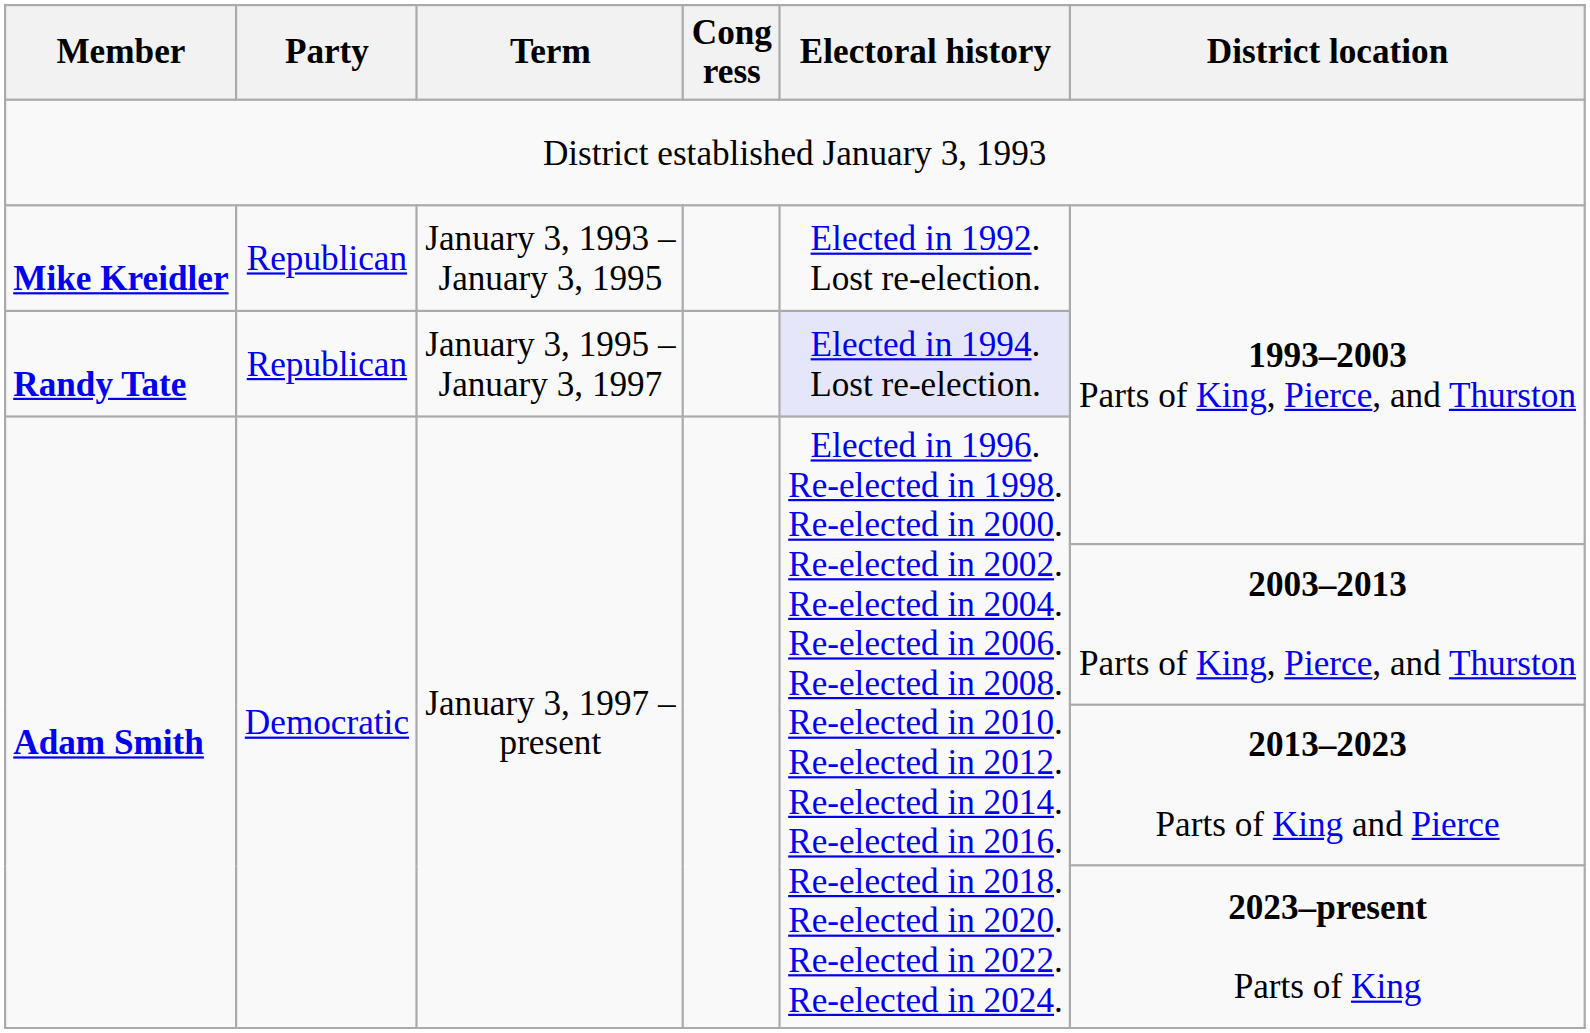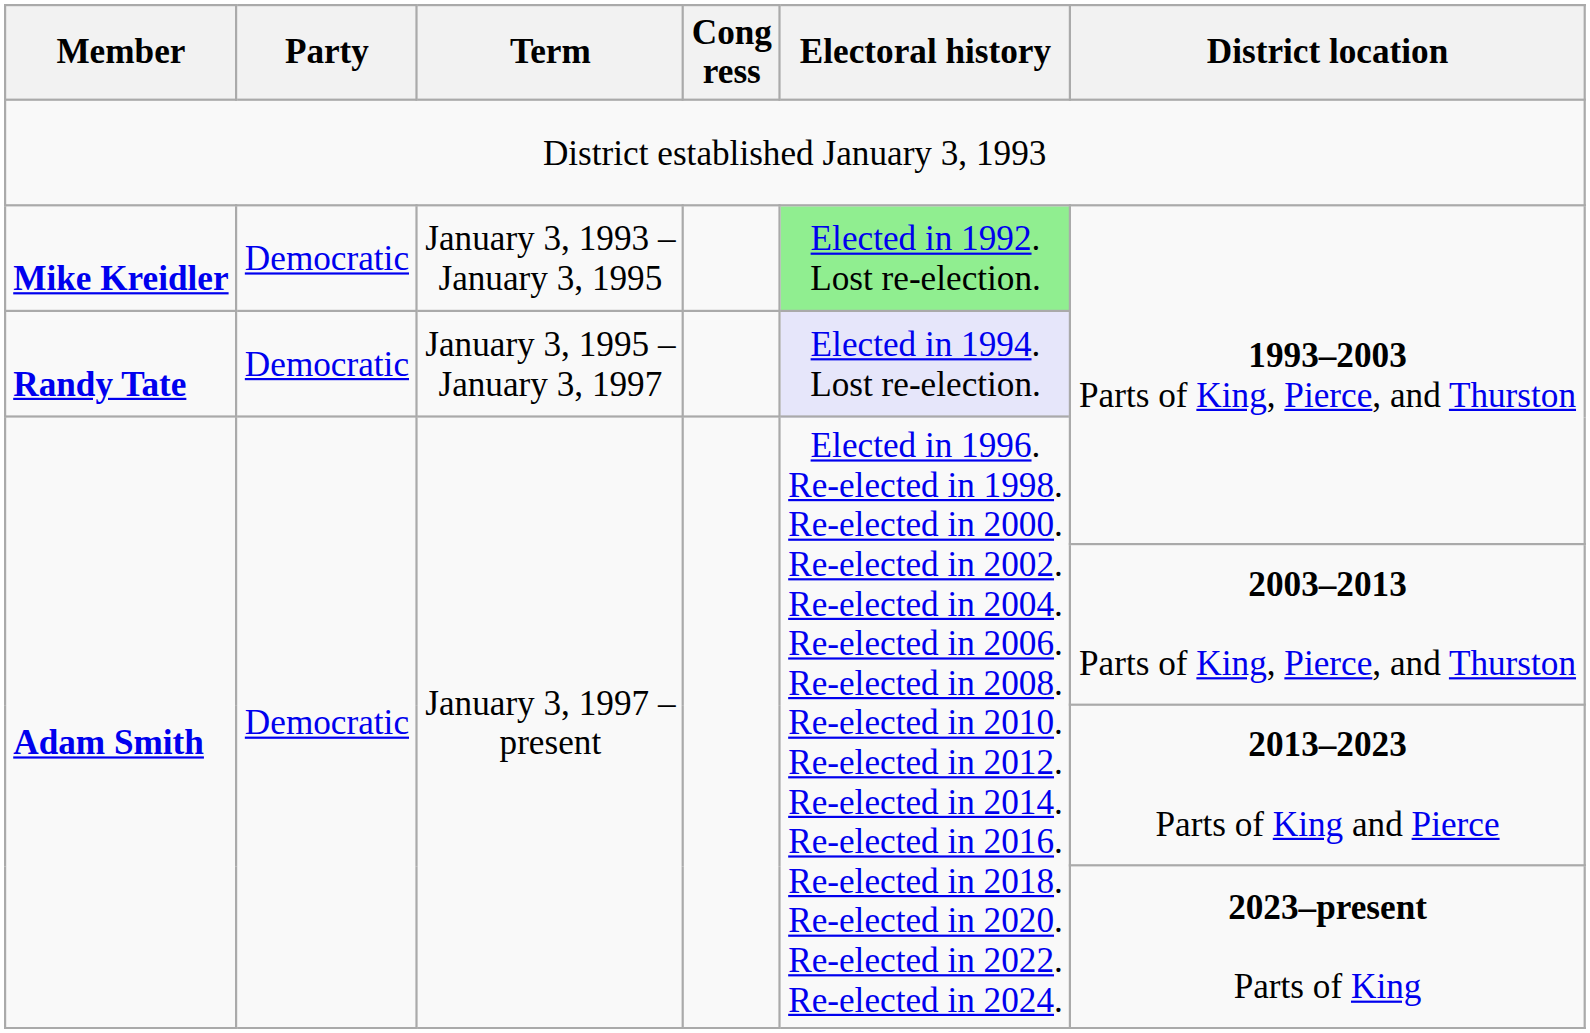 <table class=wikitable style="text-align:center">
 <tr>
 <th>Member<br></th>
 <th>Party</th>
 <th>Term</th>
 <th>Cong<br>ress</th>
 <th>Electoral history</th>
 <th> District location</th>
 </tr>
 <tr style="height:3em">
 <td colspan=6>District established January 3, 1993</td>
 </tr>
 <tr style="height:3em">
 <td align=left><br><strong><a href='#'>Mike Kreidler</a></strong><br></td>
-<td><a href='#'>Republican</a></td>
+<td><a href='#'>Democratic</a></td>
 <td nowrap>January 3, 1993 –<br>January 3, 1995</td>
 <td></td>
-<td><a href='#'>Elected in 1992</a>.<br>Lost re-election.</td>
+<td style="background: lightgreen;"><a href='#'>Elected in 1992</a>.<br>Lost re-election.</td>
 <td rowspan=3><strong>1993–2003</strong><br>Parts of <a href='#'>King</a>, <a href='#'>Pierce</a>, and <a href='#'>Thurston</a></td>
 </tr>
 <tr style="height:3em">
 <td align=left><br><strong><a href='#'>Randy Tate</a></strong><br></td>
-<td><a href='#'>Republican</a></td>
+<td><a href='#'>Democratic</a></td>
 <td nowrap>January 3, 1995 –<br>January 3, 1997</td>
 <td></td>
 <td style="background: lavender;"><a href='#'>Elected in 1994</a>.<br>Lost re-election.</td>
 </tr>
 <tr style="height:3em">
 <td rowspan=4 align=left><br><strong><a href='#'>Adam Smith</a></strong><br></td>
 <td rowspan=4 ><a href='#'>Democratic</a></td>
 <td rowspan=4 nowrap>January 3, 1997 –<br>present</td>
 <td rowspan=4></td>
 <td rowspan=4><a href='#'>Elected in 1996</a>.<br><a href='#'>Re-elected in 1998</a>.<br><a href='#'>Re-elected in 2000</a>.<br><a href='#'>Re-elected in 2002</a>.<br><a href='#'>Re-elected in 2004</a>.<br><a href='#'>Re-elected in 2006</a>.<br><a href='#'>Re-elected in 2008</a>.<br><a href='#'>Re-elected in 2010</a>.<br><a href='#'>Re-elected in 2012</a>.<br><a href='#'>Re-elected in 2014</a>.<br><a href='#'>Re-elected in 2016</a>.<br><a href='#'>Re-elected in 2018</a>.<br><a href='#'>Re-elected in 2020</a>.<br><a href='#'>Re-elected in 2022</a>.<br><a href='#'>Re-elected in 2024</a>.</td>
 </tr>
 <tr style="height:3em">
 <td><strong>2003–2013</strong><br><br>Parts of <a href='#'>King</a>, <a href='#'>Pierce</a>, and <a href='#'>Thurston</a></td>
 </tr>
 <tr style="height:3em">
 <td><strong>2013–2023</strong><br><br>Parts of <a href='#'>King</a> and <a href='#'>Pierce</a></td>
 </tr>
 <tr style="height:3em">
 <td><strong>2023–present</strong><br><br>Parts of <a href='#'>King</a></td>
 </tr>
 </table>
